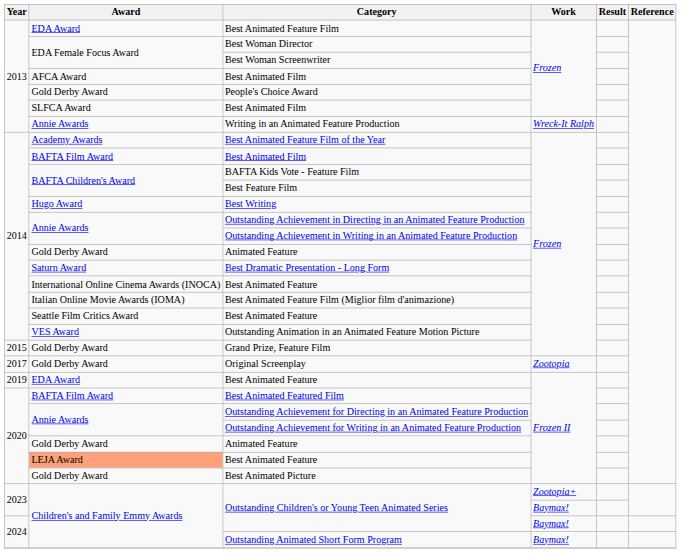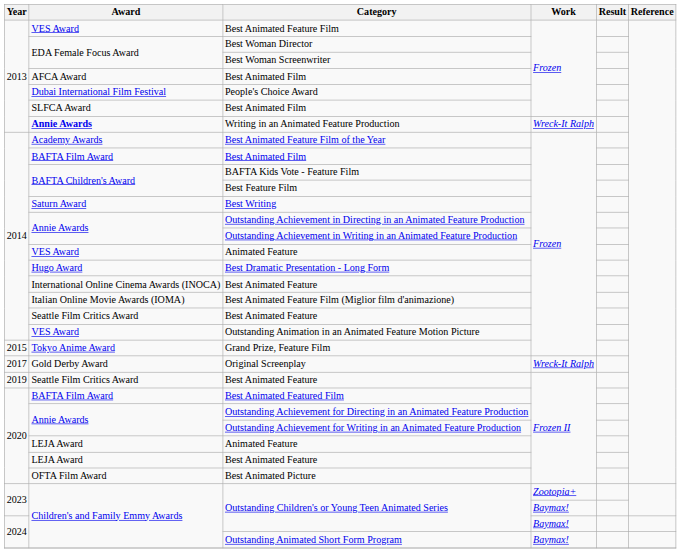 <table class="wikitable sortable">
 <tr>
 <th>Year</th>
 <th>Award</th>
 <th>Category</th>
 <th>Work</th>
 <th>Result</th>
 <th>Reference</th>
 </tr>
 <tr>
 <td rowspan="7">2013</td>
-<td><a href='#'>EDA Award</a></td>
+<td><a href='#'>VES Award</a></td>
 <td>Best Animated Feature Film</td>
 <td rowspan="6"><em><a href='#'>Frozen</a></em></td>
 <td></td>
 <td rowspan="29"><br></td>
 </tr>
 <tr>
 <td rowspan="2">EDA Female Focus Award</td>
 <td>Best Woman Director</td>
 <td></td>
 </tr>
 <tr>
 <td>Best Woman Screenwriter</td>
 <td></td>
 </tr>
 <tr>
 <td>AFCA Award</td>
 <td>Best Animated Film</td>
 <td></td>
 </tr>
 <tr>
-<td>Gold Derby Award</td>
+<td><a href='#'>Dubai International Film Festival</a></td>
 <td>People's Choice Award</td>
 <td></td>
 </tr>
 <tr>
 <td>SLFCA Award</td>
 <td>Best Animated Film</td>
 <td></td>
 </tr>
 <tr>
-<td><a href='#'>Annie Awards</a></td>
+<td><strong><a href='#'>Annie Awards</a></strong></td>
 <td>Writing in an Animated Feature Production</td>
 <td><em><a href='#'>Wreck-It Ralph</a></em></td>
 <td></td>
 </tr>
 <tr>
 <td rowspan="13">2014</td>
 <td><a href='#'>Academy Awards</a></td>
 <td><a href='#'>Best Animated Feature Film of the Year</a></td>
 <td rowspan="14"><em><a href='#'>Frozen</a></em></td>
 <td></td>
 </tr>
 <tr>
 <td><a href='#'>BAFTA Film Award</a></td>
 <td><a href='#'>Best Animated Film</a></td>
 <td></td>
 </tr>
 <tr>
 <td rowspan="2"><a href='#'>BAFTA Children's Award</a></td>
 <td>BAFTA Kids Vote - Feature Film</td>
 <td></td>
 </tr>
 <tr>
 <td>Best Feature Film</td>
 <td></td>
 </tr>
 <tr>
-<td><a href='#'>Hugo Award</a></td>
+<td><a href='#'>Saturn Award</a></td>
 <td><a href='#'>Best Writing</a></td>
 <td></td>
 </tr>
 <tr>
 <td rowspan="2"><a href='#'>Annie Awards</a></td>
 <td><a href='#'>Outstanding Achievement in Directing in an Animated Feature Production</a></td>
 <td></td>
 </tr>
 <tr>
 <td><a href='#'>Outstanding Achievement in Writing in an Animated Feature Production</a></td>
 <td></td>
 </tr>
 <tr>
-<td>Gold Derby Award</td>
+<td><a href='#'>VES Award</a></td>
 <td>Animated Feature</td>
 <td></td>
 </tr>
 <tr>
-<td><a href='#'>Saturn Award</a></td>
+<td><a href='#'>Hugo Award</a></td>
 <td><a href='#'>Best Dramatic Presentation - Long Form</a></td>
 <td></td>
 </tr>
 <tr>
 <td>International Online Cinema Awards (INOCA)</td>
 <td>Best Animated Feature</td>
 <td></td>
 </tr>
 <tr>
 <td>Italian Online Movie Awards (IOMA)</td>
 <td>Best Animated Feature Film (Miglior film d'animazione)</td>
 <td></td>
 </tr>
 <tr>
 <td>Seattle Film Critics Award</td>
 <td>Best Animated Feature</td>
 <td></td>
 </tr>
 <tr>
 <td><a href='#'>VES Award</a></td>
 <td>Outstanding Animation in an Animated Feature Motion Picture</td>
 <td></td>
 </tr>
 <tr>
 <td>2015</td>
-<td>Gold Derby Award</td>
+<td><a href='#'>Tokyo Anime Award</a></td>
 <td>Grand Prize, Feature Film</td>
 <td></td>
 </tr>
 <tr>
 <td>2017</td>
 <td>Gold Derby Award</td>
 <td>Original Screenplay</td>
-<td><em><a href='#'>Zootopia</a></em></td>
+<td><em><a href='#'>Wreck-It Ralph</a></em></td>
 <td></td>
 </tr>
 <tr>
 <td>2019</td>
-<td><a href='#'>EDA Award</a></td>
+<td>Seattle Film Critics Award</td>
 <td>Best Animated Feature</td>
 <td rowspan="7"><em><a href='#'>Frozen II</a></em></td>
 <td></td>
 </tr>
 <tr>
 <td rowspan="6">2020</td>
 <td><a href='#'>BAFTA Film Award</a></td>
 <td><a href='#'>Best Animated Featured Film</a></td>
 <td></td>
 </tr>
 <tr>
 <td rowspan="2"><a href='#'>Annie Awards</a></td>
 <td><a href='#'>Outstanding Achievement for Directing in an Animated Feature Production</a></td>
 <td></td>
 </tr>
 <tr>
 <td><a href='#'>Outstanding Achievement for Writing in an Animated Feature Production</a></td>
 <td></td>
 </tr>
 <tr>
-<td>Gold Derby Award</td>
+<td>LEJA Award</td>
 <td>Animated Feature</td>
 <td></td>
 </tr>
 <tr>
-<td style="background: lightsalmon;">LEJA Award</td>
+<td>LEJA Award</td>
 <td>Best Animated Feature</td>
 <td></td>
 </tr>
 <tr>
-<td>Gold Derby Award</td>
+<td>OFTA Film Award</td>
 <td>Best Animated Picture</td>
 <td></td>
 </tr>
 <tr>
 <td rowspan=2>2023</td>
 <td rowspan=4><a href='#'>Children's and Family Emmy Awards</a></td>
 <td rowspan=3><a href='#'>Outstanding Children's or Young Teen Animated Series</a></td>
 <td><em><a href='#'>Zootopia+</a></em></td>
 <td></td>
 <td rowspan=2></td>
 </tr>
 <tr>
 <td><em><a href='#'>Baymax!</a></em></td>
 <td></td>
 </tr>
 <tr>
 <td rowspan=2>2024</td>
 <td><em><a href='#'>Baymax!</a></em></td>
 <td></td>
 <td></td>
 </tr>
 <tr>
 <td><a href='#'>Outstanding Animated Short Form Program</a></td>
 <td><em><a href='#'>Baymax!</a></em></td>
 <td></td>
 <td></td>
 </tr>
 <tr>
 </tr>
 </table>
